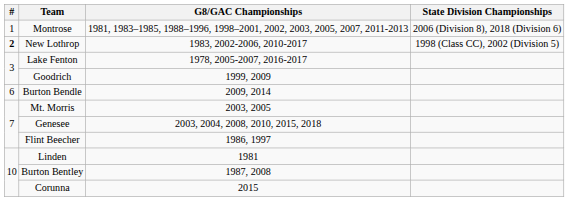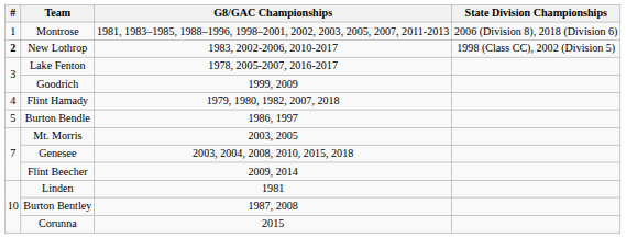 <table class="wikitable" style="text-align:center">
 <tr>
 <th>#</th>
 <th>Team</th>
 <th>G8/GAC Championships</th>
 <th>State Division Championships</th>
 </tr>
 <tr>
 <td>1</td>
 <td>Montrose</td>
 <td>1981, 1983–1985, 1988–1996, 1998–2001, <span>2002, 2003, 2005, 2007, 2011-2013</span></td>
 <td>2006 (Division 8), 2018 (Division 6)</td>
 </tr>
 <tr>
 <td><strong>2</strong></td>
 <td>New Lothrop</td>
 <td>1983, <span>2002-2006, 2010-2017</span></td>
 <td>1998 (Class CC), 2002 (Division 5)</td>
 </tr>
 <tr>
 <td rowspan=2>3</td>
 <td>Lake Fenton</td>
 <td>1978, <span>2005-2007, 2016-2017</span></td>
 <td></td>
 </tr>
 <tr>
 <td>Goodrich</td>
 <td>1999, <span>2009</span></td>
 <td></td>
 </tr>
 <tr>
-<td>6</td>
+<td>4</td>
+<td>Flint Hamady</td>
+<td>1979, 1980, 1982, <span>2007, 2018</span></td>
+<td></td>
+</tr>
+<tr>
+<td>5</td>
 <td>Burton Bendle</td>
-<td><span>2009, 2014</span></td>
+<td>1986, 1997</td>
 <td></td>
 </tr>
 <tr>
 <td rowspan=3>7</td>
 <td>Mt. Morris</td>
 <td><span>2003, 2005</span></td>
 <td></td>
 </tr>
 <tr>
 <td>Genesee</td>
 <td><span>2003, 2004, 2008, 2010, 2015, 2018</span></td>
 <td></td>
 </tr>
 <tr>
 <td>Flint Beecher</td>
-<td>1986, 1997</td>
+<td><span>2009, 2014</span></td>
 <td></td>
 </tr>
 <tr>
 <td rowspan=3>10</td>
 <td>Linden</td>
 <td>1981</td>
 <td></td>
 </tr>
 <tr>
 <td>Burton Bentley</td>
 <td>1987, <span>2008</span></td>
 <td></td>
 </tr>
 <tr>
 <td>Corunna</td>
 <td><span>2015</span></td>
 <td></td>
 </tr>
 </table>
